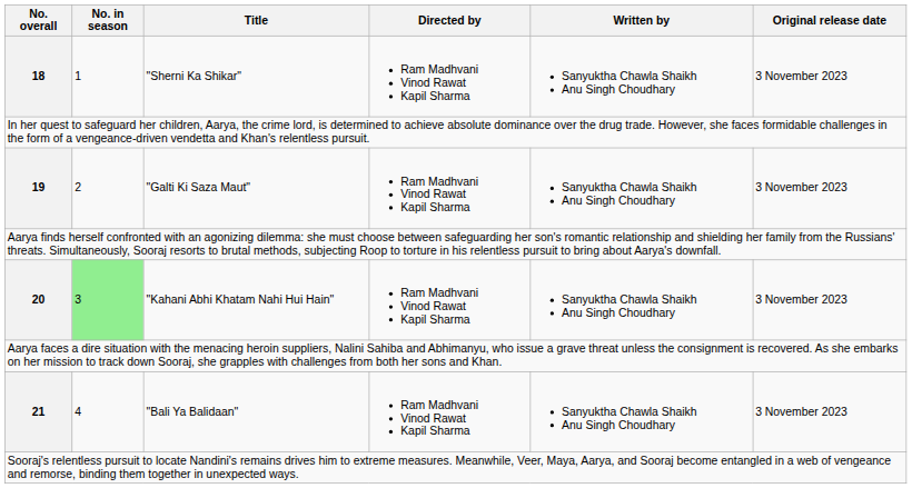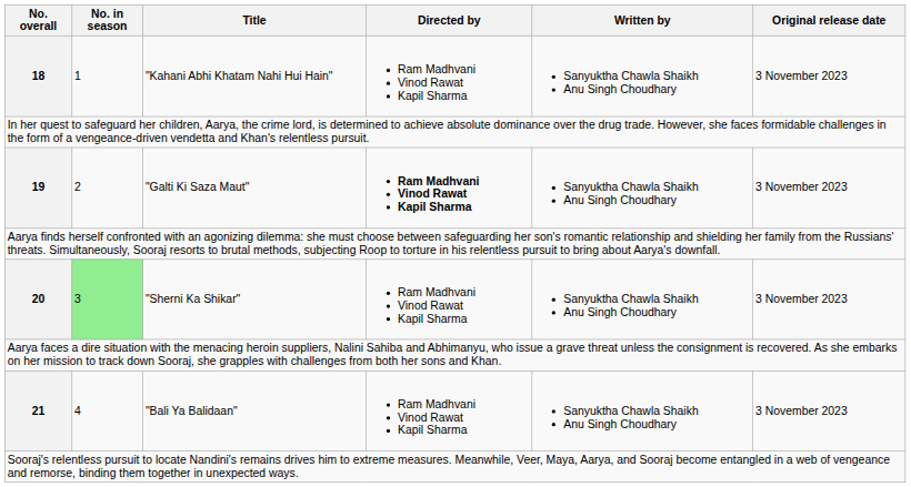 <table class="wikitable">
 <tr>
 <th><abbr>No.</abbr><br>overall</th>
 <th><abbr>No.</abbr> in<br>season</th>
 <th>Title</th>
 <th>Directed by</th>
 <th>Written by</th>
 <th>Original release date</th>
 </tr>
 <tr>
 <th rowspan="1">18</th>
 <td>1</td>
-<td rowspan="1">"Sherni Ka Shikar"</td>
+<td rowspan="1">"Kahani Abhi Khatam Nahi Hui Hain"</td>
 <td><br><ul><li>Ram Madhvani</li><li>Vinod Rawat</li><li>Kapil Sharma</li></ul></td>
 <td><br><ul><li>Sanyuktha Chawla Shaikh</li><li>Anu Singh Choudhary</li></ul></td>
 <td>3 November 2023</td>
 </tr>
 <tr>
 <td colspan="7">In her quest to safeguard her children, Aarya, the crime lord, is determined to achieve absolute dominance over the drug trade. However, she faces formidable challenges in the form of a vengeance-driven vendetta and Khan's relentless pursuit.</td>
 </tr>
 <tr>
 <th rowspan="1">19</th>
 <td>2</td>
 <td rowspan="1">"Galti Ki Saza Maut"</td>
-<td><br><ul><li>Ram Madhvani</li><li>Vinod Rawat</li><li>Kapil Sharma</li></ul></td>
+<td><strong><br><ul><li>Ram Madhvani</li><li>Vinod Rawat</li><li>Kapil Sharma</li></ul></strong></td>
 <td><br><ul><li>Sanyuktha Chawla Shaikh</li><li>Anu Singh Choudhary</li></ul></td>
 <td>3 November 2023</td>
 </tr>
 <tr>
 <td colspan="7">Aarya finds herself confronted with an agonizing dilemma: she must choose between safeguarding her son's romantic relationship and shielding her family from the Russians' threats. Simultaneously, Sooraj resorts to brutal methods, subjecting Roop to torture in his relentless pursuit to bring about Aarya's downfall.</td>
 </tr>
 <tr>
 <th rowspan="1">20</th>
 <td style="background: lightgreen;">3</td>
-<td rowspan="1">"Kahani Abhi Khatam Nahi Hui Hain"</td>
+<td rowspan="1">"Sherni Ka Shikar"</td>
 <td><br><ul><li>Ram Madhvani</li><li>Vinod Rawat</li><li>Kapil Sharma</li></ul></td>
 <td><br><ul><li>Sanyuktha Chawla Shaikh</li><li>Anu Singh Choudhary</li></ul></td>
 <td>3 November 2023</td>
 </tr>
 <tr>
 <td colspan="7">Aarya faces a dire situation with the menacing heroin suppliers, Nalini Sahiba and Abhimanyu, who issue a grave threat unless the consignment is recovered. As she embarks on her mission to track down Sooraj, she grapples with challenges from both her sons and Khan.</td>
 </tr>
 <tr>
 <th rowspan="1">21</th>
 <td>4</td>
 <td rowspan="1">"Bali Ya Balidaan"</td>
 <td><br><ul><li>Ram Madhvani</li><li>Vinod Rawat</li><li>Kapil Sharma</li></ul></td>
 <td><br><ul><li>Sanyuktha Chawla Shaikh</li><li>Anu Singh Choudhary</li></ul></td>
 <td>3 November 2023</td>
 </tr>
 <tr>
 <td colspan="7">Sooraj's relentless pursuit to locate Nandini's remains drives him to extreme measures. Meanwhile, Veer, Maya, Aarya, and Sooraj become entangled in a web of vengeance and remorse, binding them together in unexpected ways.</td>
 </tr>
 </table>
